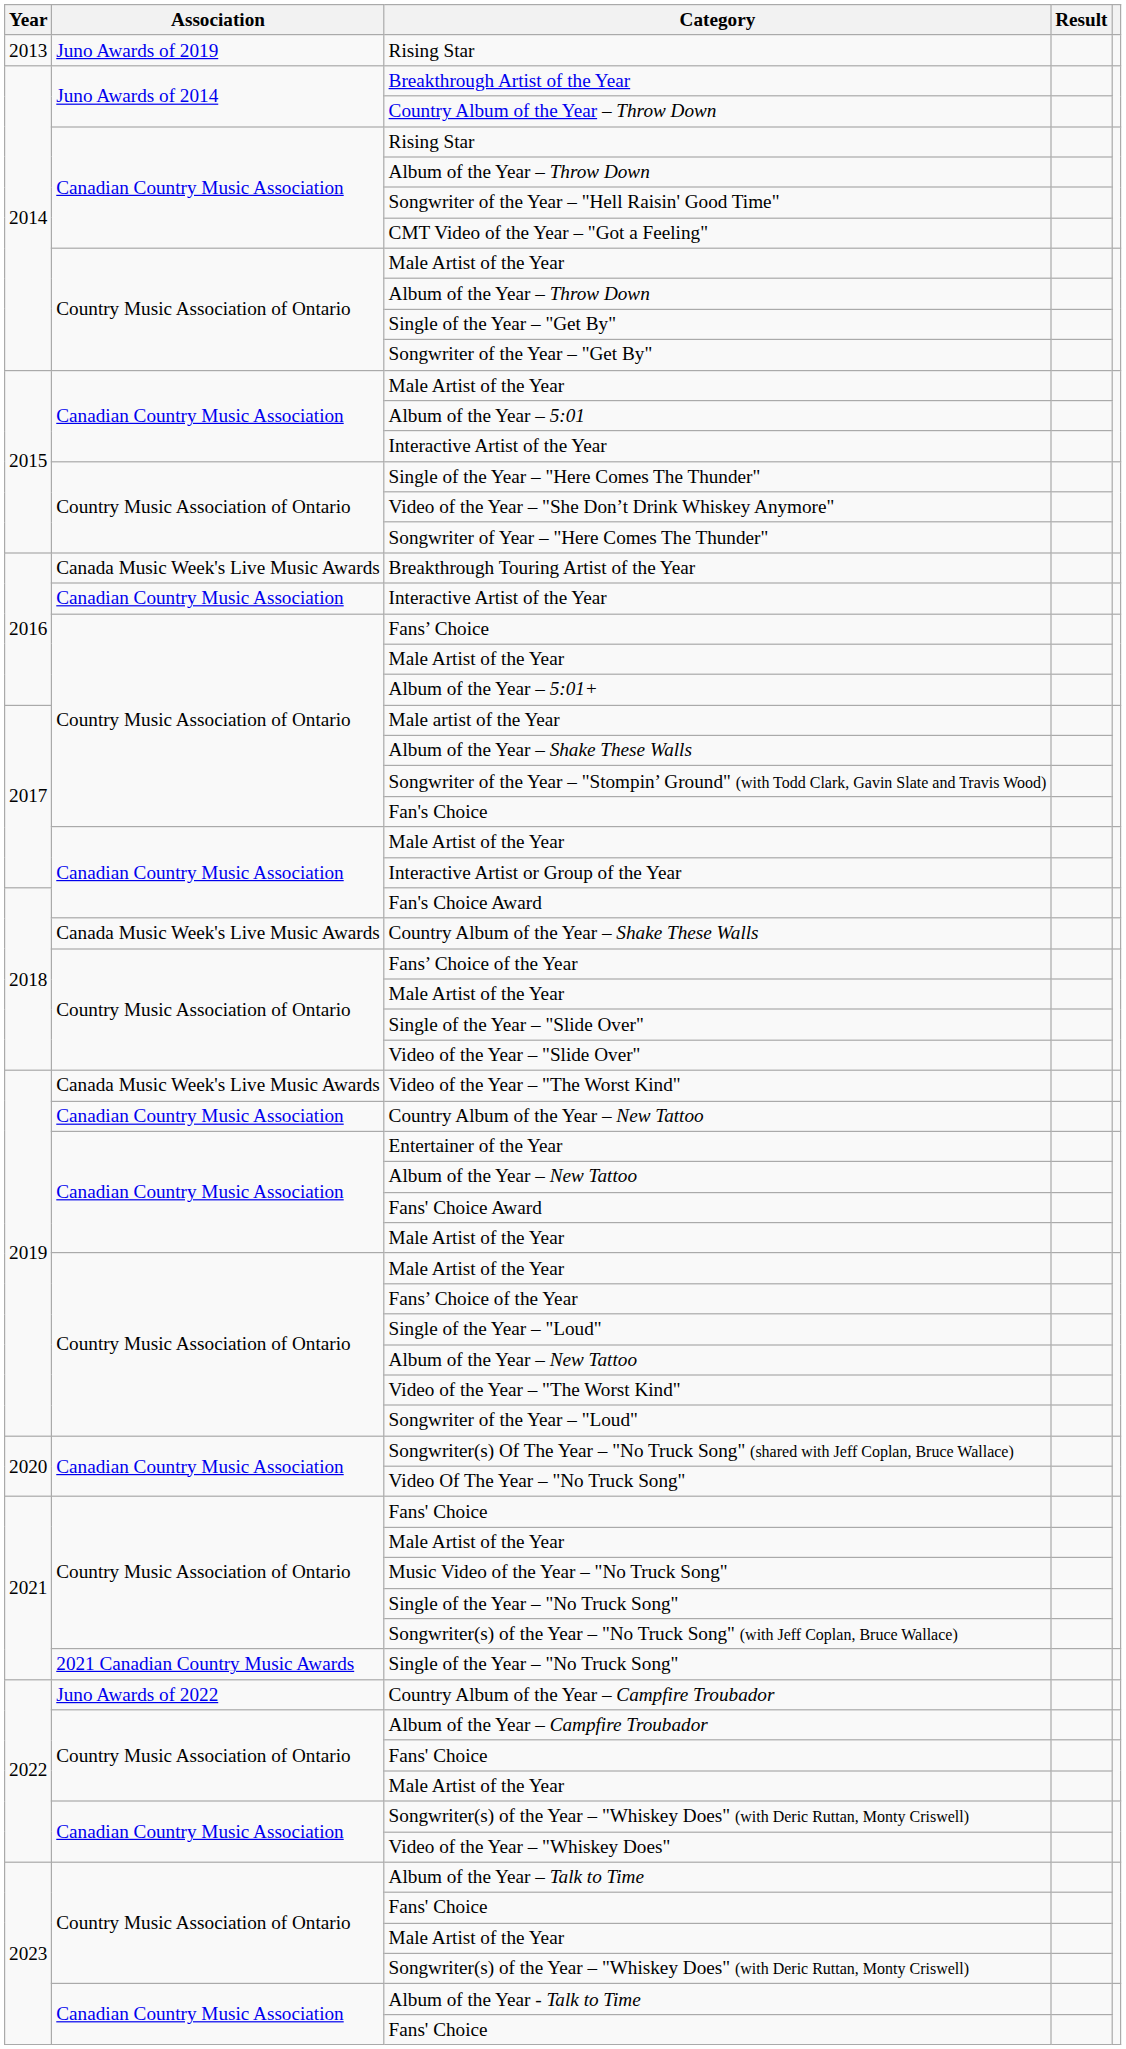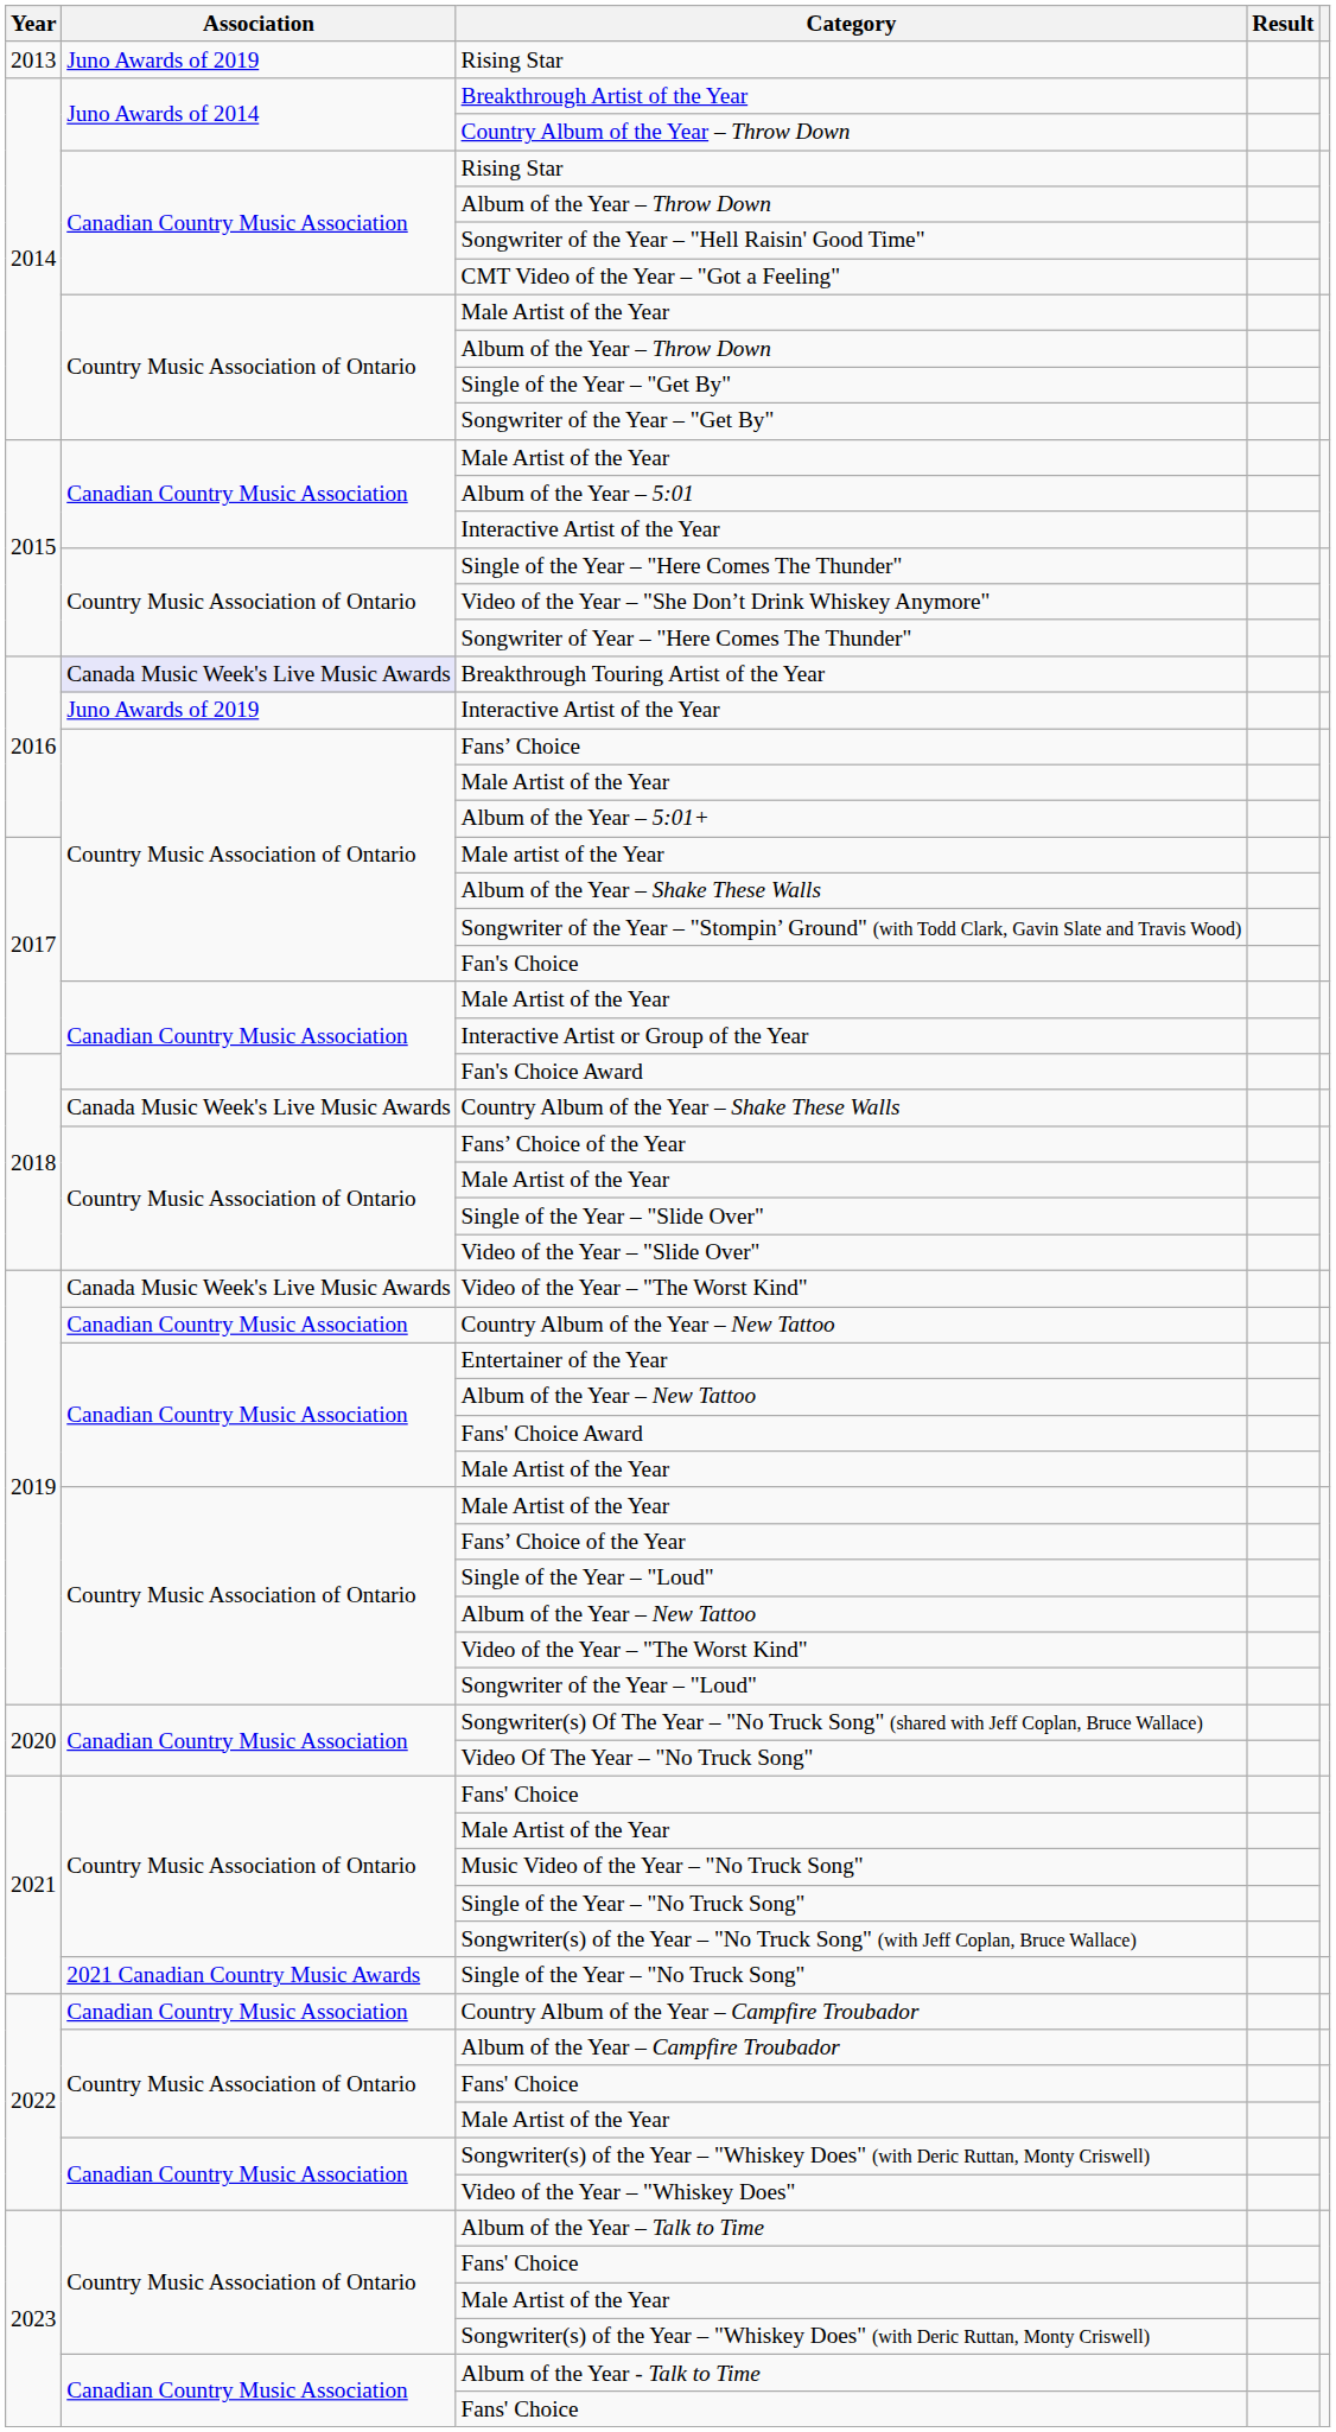 <table class="wikitable">
 <tr>
 <th scope="col">Year</th>
 <th scope="col">Association</th>
 <th scope="col">Category</th>
 <th scope="col">Result</th>
 <th scope="col"></th>
 </tr>
 <tr>
 <td>2013</td>
 <td><a href='#'>Juno Awards of 2019</a></td>
 <td>Rising Star</td>
 <td></td>
 <td></td>
 </tr>
 <tr>
 <td rowspan="10">2014</td>
 <td rowspan="2"><a href='#'>Juno Awards of 2014</a></td>
 <td><a href='#'>Breakthrough Artist of the Year</a></td>
 <td></td>
 <td rowspan="2"></td>
 </tr>
 <tr>
 <td><a href='#'>Country Album of the Year</a> – <em>Throw Down</em></td>
 <td></td>
 </tr>
 <tr>
 <td rowspan="4"><a href='#'>Canadian Country Music Association</a></td>
 <td>Rising Star</td>
 <td></td>
 <td rowspan="4"></td>
 </tr>
 <tr>
 <td>Album of the Year – <em>Throw Down</em></td>
 <td></td>
 </tr>
 <tr>
 <td>Songwriter of the Year – "Hell Raisin' Good Time"</td>
 <td></td>
 </tr>
 <tr>
 <td>CMT Video of the Year – "Got a Feeling"</td>
 <td></td>
 </tr>
 <tr>
 <td rowspan="4">Country Music Association of Ontario</td>
 <td>Male Artist of the Year</td>
 <td></td>
 <td rowspan="4"></td>
 </tr>
 <tr>
 <td>Album of the Year – <em>Throw Down</em></td>
 <td></td>
 </tr>
 <tr>
 <td>Single of the Year – "Get By"</td>
 <td></td>
 </tr>
 <tr>
 <td>Songwriter of the Year – "Get By"</td>
 <td></td>
 </tr>
 <tr>
 <td rowspan="6">2015</td>
 <td rowspan="3"><a href='#'>Canadian Country Music Association</a></td>
 <td>Male Artist of the Year</td>
 <td></td>
 <td rowspan="3"></td>
 </tr>
 <tr>
 <td>Album of the Year – <em>5:01</em></td>
 <td></td>
 </tr>
 <tr>
 <td>Interactive Artist of the Year</td>
 <td></td>
 </tr>
 <tr>
 <td rowspan="3">Country Music Association of Ontario</td>
 <td>Single of the Year – "Here Comes The Thunder"</td>
 <td></td>
 <td rowspan="3"></td>
 </tr>
 <tr>
 <td>Video of the Year – "She Don’t Drink Whiskey Anymore"</td>
 <td></td>
 </tr>
 <tr>
 <td>Songwriter of Year – "Here Comes The Thunder"</td>
 <td></td>
 </tr>
 <tr>
 <td rowspan="5">2016</td>
-<td>Canada Music Week's Live Music Awards</td>
+<td style="background: lavender;">Canada Music Week's Live Music Awards</td>
 <td>Breakthrough Touring Artist of the Year</td>
 <td></td>
 <td></td>
 </tr>
 <tr>
-<td><a href='#'>Canadian Country Music Association</a></td>
+<td><a href='#'>Juno Awards of 2019</a></td>
 <td>Interactive Artist of the Year</td>
 <td></td>
 <td></td>
 </tr>
 <tr>
 <td rowspan="7">Country Music Association of Ontario</td>
 <td>Fans’ Choice</td>
 <td></td>
 <td rowspan="3"></td>
 </tr>
 <tr>
 <td>Male Artist of the Year</td>
 <td></td>
 </tr>
 <tr>
 <td>Album of the Year – <em>5:01+</em></td>
 <td></td>
 </tr>
 <tr>
 <td rowspan="6">2017</td>
 <td>Male artist of the Year</td>
 <td></td>
 <td rowspan="4"></td>
 </tr>
 <tr>
 <td>Album of the Year – <em>Shake These Walls</em></td>
 <td></td>
 </tr>
 <tr>
 <td>Songwriter of the Year – "Stompin’ Ground" <small>(with Todd Clark, Gavin Slate and Travis Wood)</small></td>
 <td></td>
 </tr>
 <tr>
 <td>Fan's Choice</td>
 <td></td>
 </tr>
 <tr>
 <td rowspan=3><a href='#'>Canadian Country Music Association</a></td>
 <td>Male Artist of the Year</td>
 <td></td>
 <td rowspan=2></td>
 </tr>
 <tr>
 <td>Interactive Artist or Group of the Year</td>
 <td></td>
 </tr>
 <tr>
 <td rowspan="6">2018</td>
 <td>Fan's Choice Award</td>
 <td></td>
 <td></td>
 </tr>
 <tr>
 <td>Canada Music Week's Live Music Awards</td>
 <td>Country Album of the Year – <em>Shake These Walls</em></td>
 <td></td>
 <td></td>
 </tr>
 <tr>
 <td rowspan="4">Country Music Association of Ontario</td>
 <td>Fans’ Choice of the Year</td>
 <td></td>
 <td rowspan="4"></td>
 </tr>
 <tr>
 <td>Male Artist of the Year</td>
 <td></td>
 </tr>
 <tr>
 <td>Single of the Year – "Slide Over"</td>
 <td></td>
 </tr>
 <tr>
 <td>Video of the Year – "Slide Over"</td>
 <td></td>
 </tr>
 <tr>
 <td rowspan="12">2019</td>
 <td>Canada Music Week's Live Music Awards</td>
 <td>Video of the Year – "The Worst Kind"</td>
 <td></td>
 <td></td>
 </tr>
 <tr>
 <td><a href='#'>Canadian Country Music Association</a></td>
 <td>Country Album of the Year – <em>New Tattoo</em></td>
 <td></td>
 <td></td>
 </tr>
 <tr>
 <td rowspan="4"><a href='#'>Canadian Country Music Association</a></td>
 <td>Entertainer of the Year</td>
 <td></td>
 <td rowspan="4"></td>
 </tr>
 <tr>
 <td>Album of the Year – <em>New Tattoo</em></td>
 <td></td>
 </tr>
 <tr>
 <td>Fans' Choice Award</td>
 <td></td>
 </tr>
 <tr>
 <td>Male Artist of the Year</td>
 <td></td>
 </tr>
 <tr>
 <td rowspan="6">Country Music Association of Ontario</td>
 <td>Male Artist of the Year</td>
 <td></td>
 <td rowspan="6"></td>
 </tr>
 <tr>
 <td>Fans’ Choice of the Year</td>
 <td></td>
 </tr>
 <tr>
 <td>Single of the Year – "Loud"</td>
 <td></td>
 </tr>
 <tr>
 <td>Album of the Year – <em>New Tattoo</em></td>
 <td></td>
 </tr>
 <tr>
 <td>Video of the Year – "The Worst Kind"</td>
 <td></td>
 </tr>
 <tr>
 <td>Songwriter of the Year – "Loud"</td>
 <td></td>
 </tr>
 <tr>
 <td rowspan=2>2020</td>
 <td rowspan="2"><a href='#'>Canadian Country Music Association</a></td>
 <td>Songwriter(s) Of The Year – "No Truck Song" <small>(shared with Jeff Coplan, Bruce Wallace)</small></td>
 <td></td>
 <td rowspan=2></td>
 </tr>
 <tr>
 <td>Video Of The Year – "No Truck Song"</td>
 <td></td>
 </tr>
 <tr>
 <td rowspan="6">2021</td>
 <td rowspan="5">Country Music Association of Ontario</td>
 <td>Fans' Choice</td>
 <td></td>
 <td rowspan="5"></td>
 </tr>
 <tr>
 <td>Male Artist of the Year</td>
 <td></td>
 </tr>
 <tr>
 <td>Music Video of the Year – "No Truck Song"</td>
 <td></td>
 </tr>
 <tr>
 <td>Single of the Year – "No Truck Song"</td>
 <td></td>
 </tr>
 <tr>
 <td>Songwriter(s) of the Year – "No Truck Song" <small>(with Jeff Coplan, Bruce Wallace)</small></td>
 <td></td>
 </tr>
 <tr>
 <td><a href='#'>2021 Canadian Country Music Awards</a></td>
 <td>Single of the Year – "No Truck Song"</td>
 <td></td>
 <td></td>
 </tr>
 <tr>
 <td rowspan="6">2022</td>
-<td><a href='#'>Juno Awards of 2022</a></td>
+<td><a href='#'>Canadian Country Music Association</a></td>
 <td>Country Album of the Year – <em>Campfire Troubador</em></td>
 <td></td>
 <td></td>
 </tr>
 <tr>
 <td rowspan="3">Country Music Association of Ontario</td>
 <td>Album of the Year – <em>Campfire Troubador</em></td>
 <td></td>
 <td></td>
 </tr>
 <tr>
 <td>Fans' Choice</td>
 <td></td>
 <td rowspan="2"></td>
 </tr>
 <tr>
 <td>Male Artist of the Year</td>
 <td></td>
 </tr>
 <tr>
 <td rowspan=2><a href='#'>Canadian Country Music Association</a></td>
 <td>Songwriter(s) of the Year – "Whiskey Does" <small>(with Deric Ruttan, Monty Criswell)</small></td>
 <td></td>
 <td rowspan=2><br></td>
 </tr>
 <tr>
 <td>Video of the Year – "Whiskey Does"</td>
 <td></td>
 </tr>
 <tr>
 <td rowspan=6>2023</td>
 <td rowspan=4>Country Music Association of Ontario</td>
 <td>Album of the Year – <em>Talk to Time</em></td>
 <td></td>
 <td rowspan=4><br></td>
 </tr>
 <tr>
 <td>Fans' Choice</td>
 <td></td>
 </tr>
 <tr>
 <td>Male Artist of the Year</td>
 <td></td>
 </tr>
 <tr>
 <td>Songwriter(s) of the Year – "Whiskey Does" <small>(with Deric Ruttan, Monty Criswell)</small></td>
 <td></td>
 </tr>
 <tr>
 <td rowspan="2"><a href='#'>Canadian Country Music Association</a></td>
 <td>Album of the Year - <em>Talk to Time</em></td>
 <td></td>
 <td rowspan="2"></td>
 </tr>
 <tr>
 <td>Fans' Choice</td>
 <td></td>
 </tr>
 </table>
